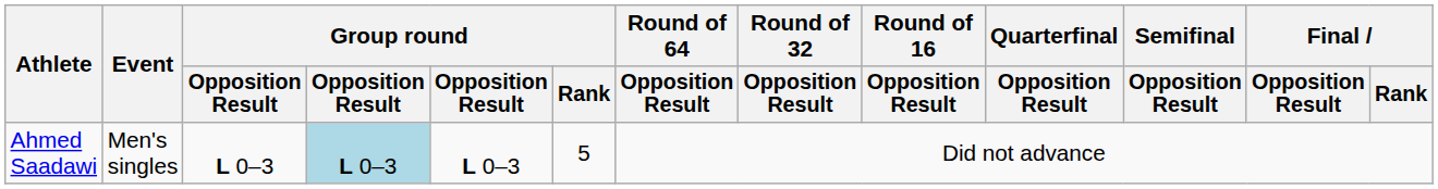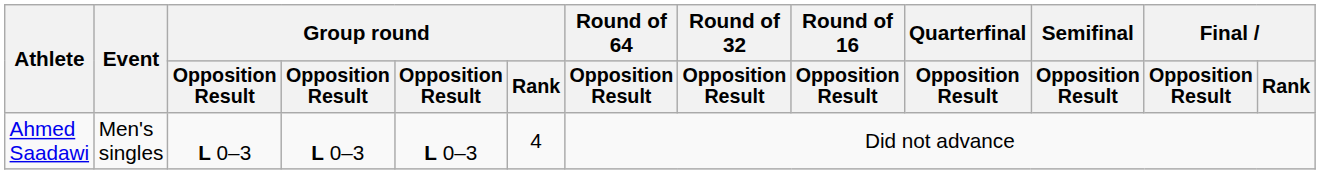 <table class="wikitable" style="font-size:90%;">
 <tr>
 <th rowspan=2>Athlete</th>
 <th rowspan=2>Event</th>
 <th colspan=4>Group round</th>
 <th>Round of 64</th>
 <th>Round of 32</th>
 <th>Round of 16</th>
 <th>Quarterfinal</th>
 <th>Semifinal</th>
 <th colspan=2>Final / </th>
 </tr>
 <tr style="font-size:95%">
 <th>Opposition<br>Result</th>
 <th>Opposition<br>Result</th>
 <th>Opposition<br>Result</th>
 <th>Rank</th>
 <th>Opposition<br>Result</th>
 <th>Opposition<br>Result</th>
 <th>Opposition<br>Result</th>
 <th>Opposition<br>Result</th>
 <th>Opposition<br>Result</th>
 <th>Opposition<br>Result</th>
 <th>Rank</th>
 </tr>
 <tr align=center>
 <td align=left><a href='#'>Ahmed Saadawi</a></td>
 <td align=left>Men's singles</td>
 <td><br> <strong>L</strong> 0–3</td>
-<td style="background: lightblue;"><br> <strong>L</strong> 0–3</td>
 <td><br> <strong>L</strong> 0–3</td>
-<td>5</td>
+<td><br> <strong>L</strong> 0–3</td>
+<td>4</td>
 <td colspan=7>Did not advance</td>
 </tr>
 </table>
